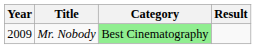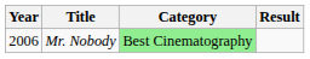 <table class="wikitable">
 <tr>
 <th>Year</th>
 <th>Title</th>
 <th>Category</th>
 <th>Result</th>
 </tr>
 <tr>
-<td>2009</td>
+<td>2006</td>
 <td><em>Mr. Nobody</em></td>
 <td style="background: lightgreen;">Best Cinematography</td>
 <td></td>
 </tr>
 </table>
